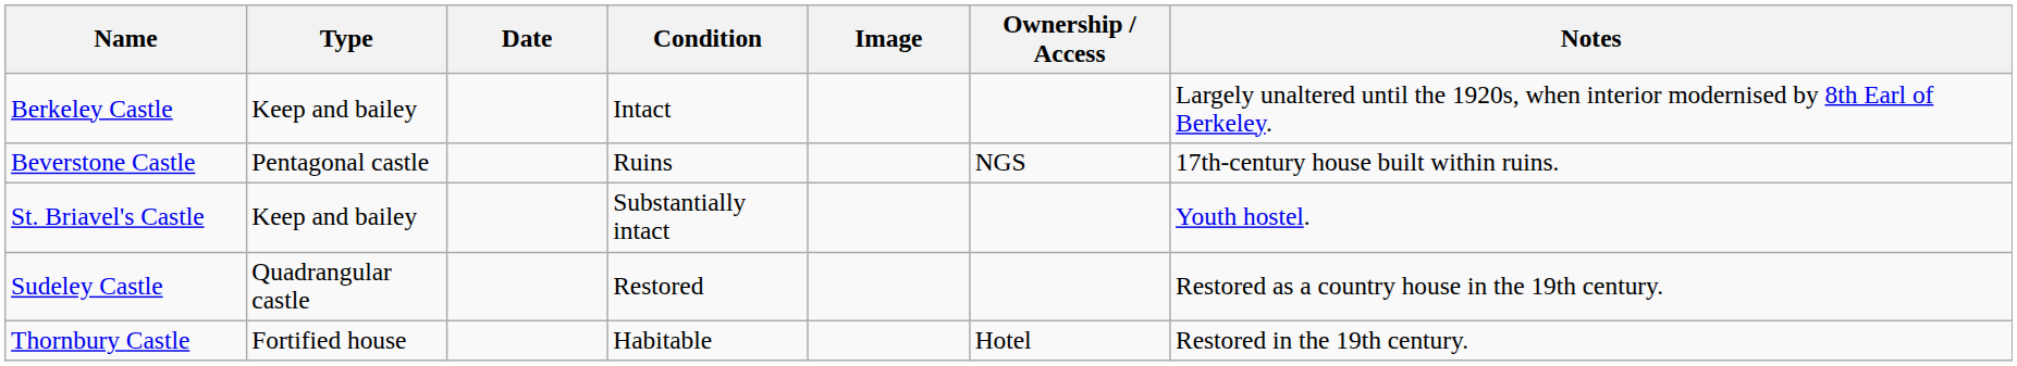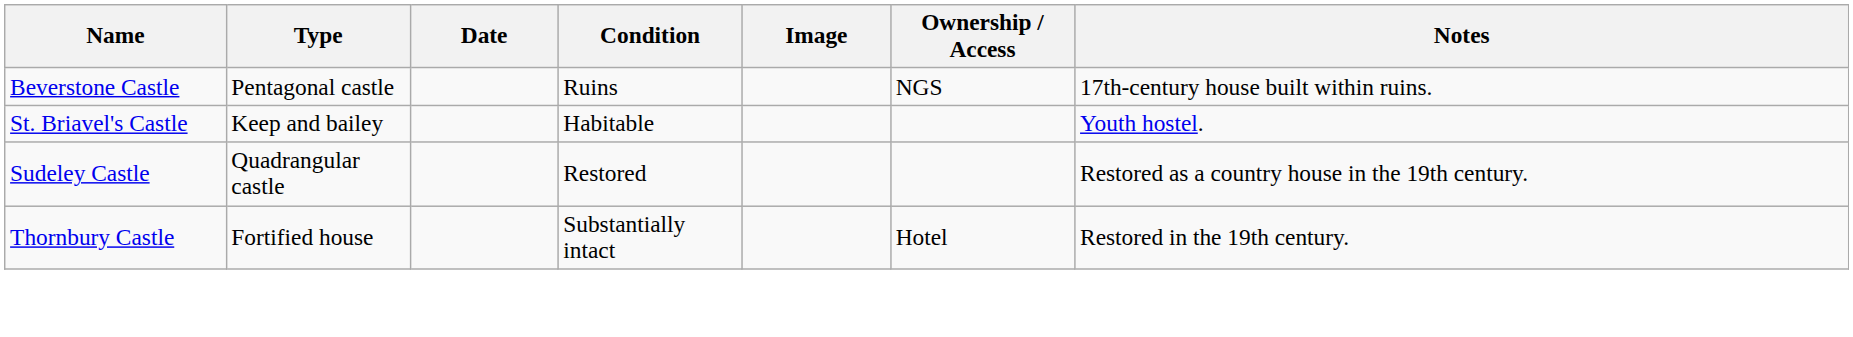 <table class="wikitable sortable sticky-header" width="100%">
 <tr>
 <th width="12%">Name</th>
 <th width="10%">Type</th>
 <th width="8%">Date</th>
 <th width="10%">Condition</th>
 <th class="unsortable" width="94">Image</th>
 <th width="10%">Ownership / Access</th>
 <th class="unsortable">Notes</th>
-</tr>
-<tr>
-<td><a href='#'>Berkeley Castle</a></td>
-<td>Keep and bailey</td>
-<td></td>
-<td>Intact</td>
-<td></td>
-<td></td>
-<td>Largely unaltered until the 1920s, when interior modernised by <a href='#'>8th Earl of Berkeley</a>.</td>
 </tr>
 <tr>
 <td><a href='#'>Beverstone Castle</a></td>
 <td>Pentagonal castle</td>
 <td></td>
 <td>Ruins</td>
 <td></td>
 <td>NGS</td>
 <td>17th-century house built within ruins.</td>
 </tr>
 <tr>
 <td><a href='#'>St. Briavel's Castle</a></td>
 <td>Keep and bailey</td>
 <td></td>
-<td>Substantially intact</td>
+<td>Habitable</td>
 <td></td>
 <td></td>
 <td><a href='#'>Youth hostel</a>.</td>
 </tr>
 <tr>
 <td><a href='#'>Sudeley Castle</a></td>
 <td>Quadrangular castle</td>
 <td></td>
 <td>Restored</td>
 <td></td>
 <td></td>
 <td>Restored as a country house in the 19th century.</td>
 </tr>
 <tr>
 <td><a href='#'>Thornbury Castle</a></td>
 <td>Fortified house</td>
 <td></td>
-<td>Habitable</td>
+<td>Substantially intact</td>
 <td></td>
 <td>Hotel</td>
 <td>Restored in the 19th century.</td>
 </tr>
 </table>
